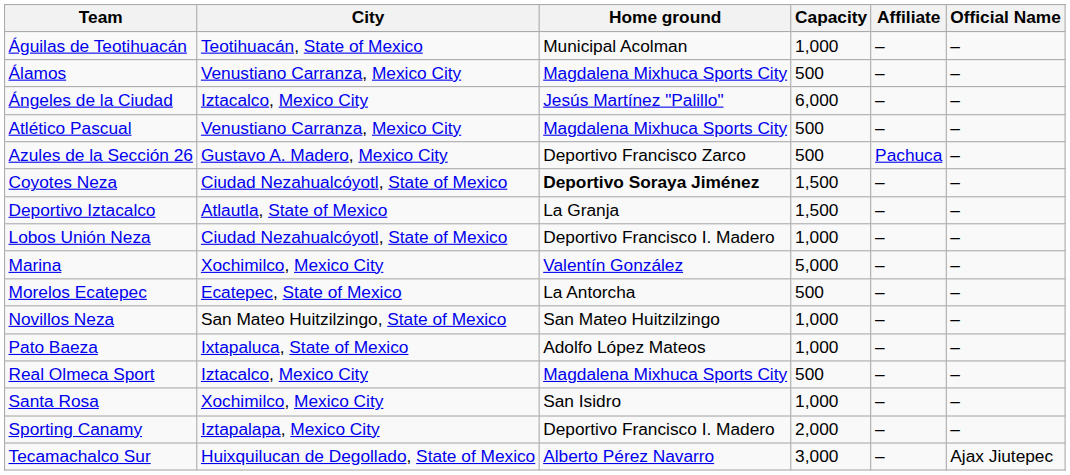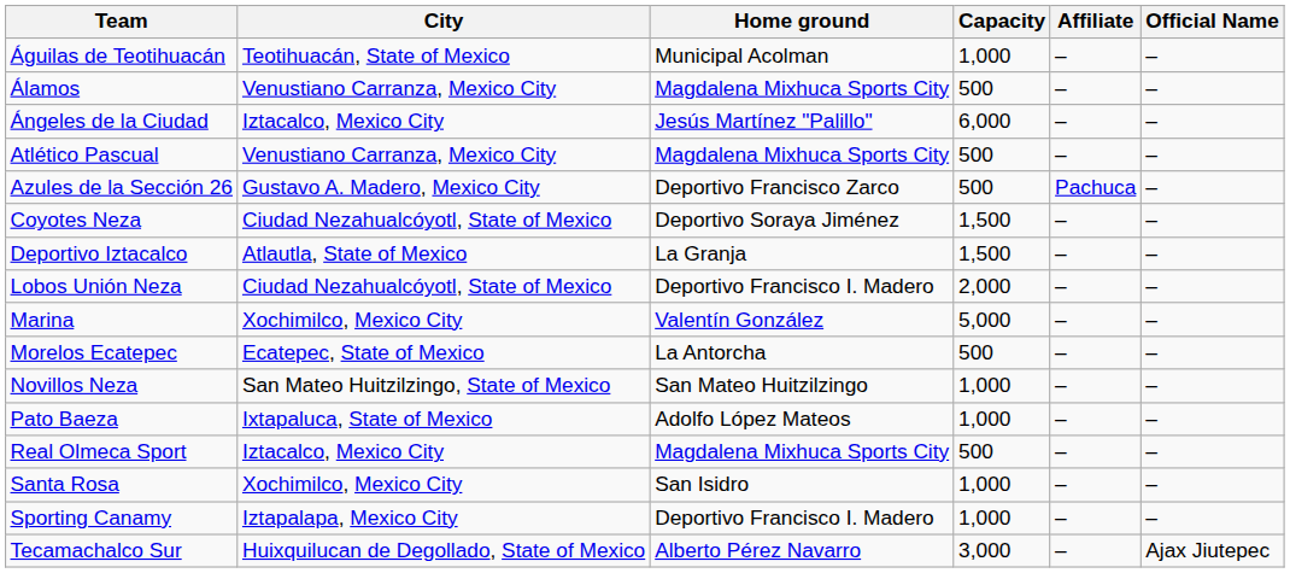 <table class="wikitable sortable">
 <tr>
 <th>Team</th>
 <th>City</th>
 <th>Home ground</th>
 <th>Capacity</th>
 <th>Affiliate</th>
 <th>Official Name</th>
 </tr>
 <tr>
 <td><a href='#'>Águilas de Teotihuacán</a></td>
 <td><a href='#'>Teotihuacán</a>, <a href='#'>State of Mexico</a></td>
 <td>Municipal Acolman</td>
 <td>1,000</td>
 <td>–</td>
 <td>–</td>
 </tr>
 <tr>
 <td><a href='#'>Álamos</a></td>
 <td><a href='#'>Venustiano Carranza</a>, <a href='#'>Mexico City</a></td>
 <td><a href='#'>Magdalena Mixhuca Sports City</a></td>
 <td>500</td>
 <td>–</td>
 <td>–</td>
 </tr>
 <tr>
 <td><a href='#'>Ángeles de la Ciudad</a></td>
 <td><a href='#'>Iztacalco</a>, <a href='#'>Mexico City</a></td>
 <td><a href='#'>Jesús Martínez "Palillo"</a></td>
 <td>6,000</td>
 <td>–</td>
 <td>–</td>
 </tr>
 <tr>
 <td><a href='#'>Atlético Pascual</a></td>
 <td><a href='#'>Venustiano Carranza</a>, <a href='#'>Mexico City</a></td>
 <td><a href='#'>Magdalena Mixhuca Sports City</a></td>
 <td>500</td>
 <td>–</td>
 <td>–</td>
 </tr>
 <tr>
 <td><a href='#'>Azules de la Sección 26</a></td>
 <td><a href='#'>Gustavo A. Madero</a>, <a href='#'>Mexico City</a></td>
 <td>Deportivo Francisco Zarco</td>
 <td>500</td>
 <td><a href='#'>Pachuca</a></td>
 <td>–</td>
 </tr>
 <tr>
 <td><a href='#'>Coyotes Neza</a></td>
 <td><a href='#'>Ciudad Nezahualcóyotl</a>, <a href='#'>State of Mexico</a></td>
-<td><strong>Deportivo Soraya Jiménez</strong></td>
+<td>Deportivo Soraya Jiménez</td>
 <td>1,500</td>
 <td>–</td>
 <td>–</td>
 </tr>
 <tr>
 <td><a href='#'>Deportivo Iztacalco</a></td>
 <td><a href='#'>Atlautla</a>, <a href='#'>State of Mexico</a></td>
 <td>La Granja</td>
 <td>1,500</td>
 <td>–</td>
 <td>–</td>
 </tr>
 <tr>
 <td><a href='#'>Lobos Unión Neza</a></td>
 <td><a href='#'>Ciudad Nezahualcóyotl</a>, <a href='#'>State of Mexico</a></td>
 <td>Deportivo Francisco I. Madero</td>
-<td>1,000</td>
+<td>2,000</td>
 <td>–</td>
 <td>–</td>
 </tr>
 <tr>
 <td><a href='#'>Marina</a></td>
 <td><a href='#'>Xochimilco</a>, <a href='#'>Mexico City</a></td>
 <td><a href='#'>Valentín González</a></td>
 <td>5,000</td>
 <td>–</td>
 <td>–</td>
 </tr>
 <tr>
 <td><a href='#'>Morelos Ecatepec</a></td>
 <td><a href='#'>Ecatepec</a>, <a href='#'>State of Mexico</a></td>
 <td>La Antorcha</td>
 <td>500</td>
 <td>–</td>
 <td>–</td>
 </tr>
 <tr>
 <td><a href='#'>Novillos Neza</a></td>
 <td>San Mateo Huitzilzingo, <a href='#'>State of Mexico</a></td>
 <td>San Mateo Huitzilzingo</td>
 <td>1,000</td>
 <td>–</td>
 <td>–</td>
 </tr>
 <tr>
 <td><a href='#'>Pato Baeza</a></td>
 <td><a href='#'>Ixtapaluca</a>, <a href='#'>State of Mexico</a></td>
 <td>Adolfo López Mateos</td>
 <td>1,000</td>
 <td>–</td>
 <td>–</td>
 </tr>
 <tr>
 <td><a href='#'>Real Olmeca Sport</a></td>
 <td><a href='#'>Iztacalco</a>, <a href='#'>Mexico City</a></td>
 <td><a href='#'>Magdalena Mixhuca Sports City</a></td>
 <td>500</td>
 <td>–</td>
 <td>–</td>
 </tr>
 <tr>
 <td><a href='#'>Santa Rosa</a></td>
 <td><a href='#'>Xochimilco</a>, <a href='#'>Mexico City</a></td>
 <td>San Isidro</td>
 <td>1,000</td>
 <td>–</td>
 <td>–</td>
 </tr>
 <tr>
 <td><a href='#'>Sporting Canamy</a></td>
 <td><a href='#'>Iztapalapa</a>, <a href='#'>Mexico City</a></td>
 <td>Deportivo Francisco I. Madero</td>
-<td>2,000</td>
+<td>1,000</td>
 <td>–</td>
 <td>–</td>
 </tr>
 <tr>
 <td><a href='#'>Tecamachalco Sur</a></td>
 <td><a href='#'>Huixquilucan de Degollado</a>, <a href='#'>State of Mexico</a></td>
 <td><a href='#'>Alberto Pérez Navarro</a></td>
 <td>3,000</td>
 <td>–</td>
 <td>Ajax Jiutepec</td>
 </tr>
 </table>
